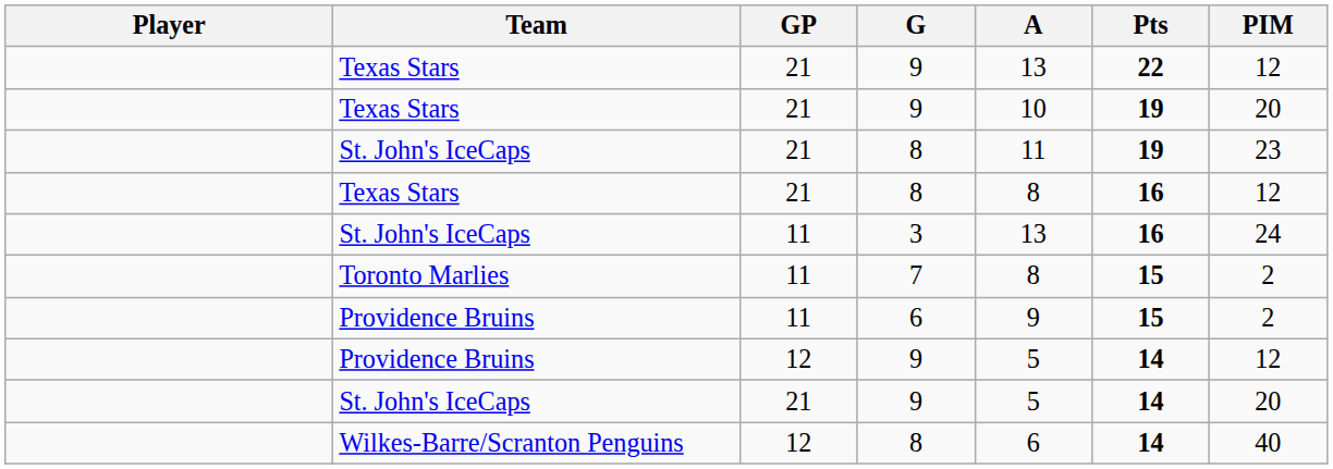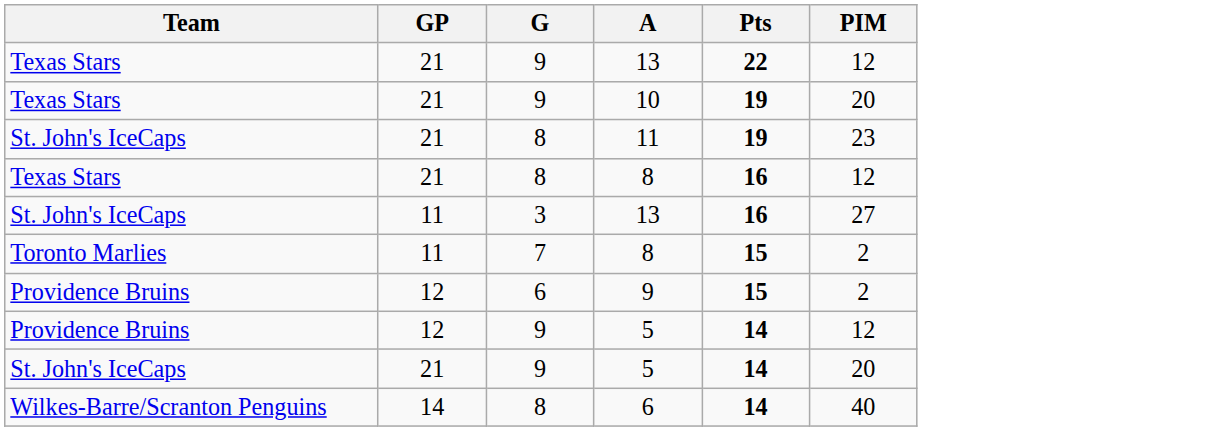 <table class="wikitable sortable" style="text-align:center">
 <tr>
-<th style="width:12em">Player</th>
 <th style="width:15em">Team</th>
 <th style="width:4em">GP</th>
 <th style="width:4em">G</th>
 <th style="width:4em">A</th>
 <th style="width:4em">Pts</th>
 <th style="width:4em">PIM</th>
 </tr>
 <tr>
-<td align=left></td>
 <td align=left><a href='#'>Texas Stars</a></td>
 <td>21</td>
 <td>9</td>
 <td>13</td>
 <td><strong>22</strong></td>
 <td>12</td>
 </tr>
 <tr>
-<td align=left></td>
 <td align=left><a href='#'>Texas Stars</a></td>
 <td>21</td>
 <td>9</td>
 <td>10</td>
 <td><strong>19</strong></td>
 <td>20</td>
 </tr>
 <tr>
-<td align=left></td>
 <td align=left><a href='#'>St. John's IceCaps</a></td>
 <td>21</td>
 <td>8</td>
 <td>11</td>
 <td><strong>19</strong></td>
 <td>23</td>
 </tr>
 <tr>
-<td align=left></td>
 <td align=left><a href='#'>Texas Stars</a></td>
 <td>21</td>
 <td>8</td>
 <td>8</td>
 <td><strong>16</strong></td>
 <td>12</td>
 </tr>
 <tr>
-<td align=left></td>
 <td align=left><a href='#'>St. John's IceCaps</a></td>
 <td>11</td>
 <td>3</td>
 <td>13</td>
 <td><strong>16</strong></td>
-<td>24</td>
+<td>27</td>
 </tr>
 <tr>
-<td align=left></td>
 <td align=left><a href='#'>Toronto Marlies</a></td>
 <td>11</td>
 <td>7</td>
 <td>8</td>
 <td><strong>15</strong></td>
 <td>2</td>
 </tr>
 <tr>
-<td align=left></td>
 <td align=left><a href='#'>Providence Bruins</a></td>
-<td>11</td>
+<td>12</td>
 <td>6</td>
 <td>9</td>
 <td><strong>15</strong></td>
 <td>2</td>
 </tr>
 <tr>
-<td align=left></td>
 <td align=left><a href='#'>Providence Bruins</a></td>
 <td>12</td>
 <td>9</td>
 <td>5</td>
 <td><strong>14</strong></td>
 <td>12</td>
 </tr>
 <tr>
-<td align=left></td>
 <td align=left><a href='#'>St. John's IceCaps</a></td>
 <td>21</td>
 <td>9</td>
 <td>5</td>
 <td><strong>14</strong></td>
 <td>20</td>
 </tr>
 <tr>
-<td align=left></td>
 <td align=left><a href='#'>Wilkes-Barre/Scranton Penguins</a></td>
-<td>12</td>
+<td>14</td>
 <td>8</td>
 <td>6</td>
 <td><strong>14</strong></td>
 <td>40</td>
 </tr>
 </table>
